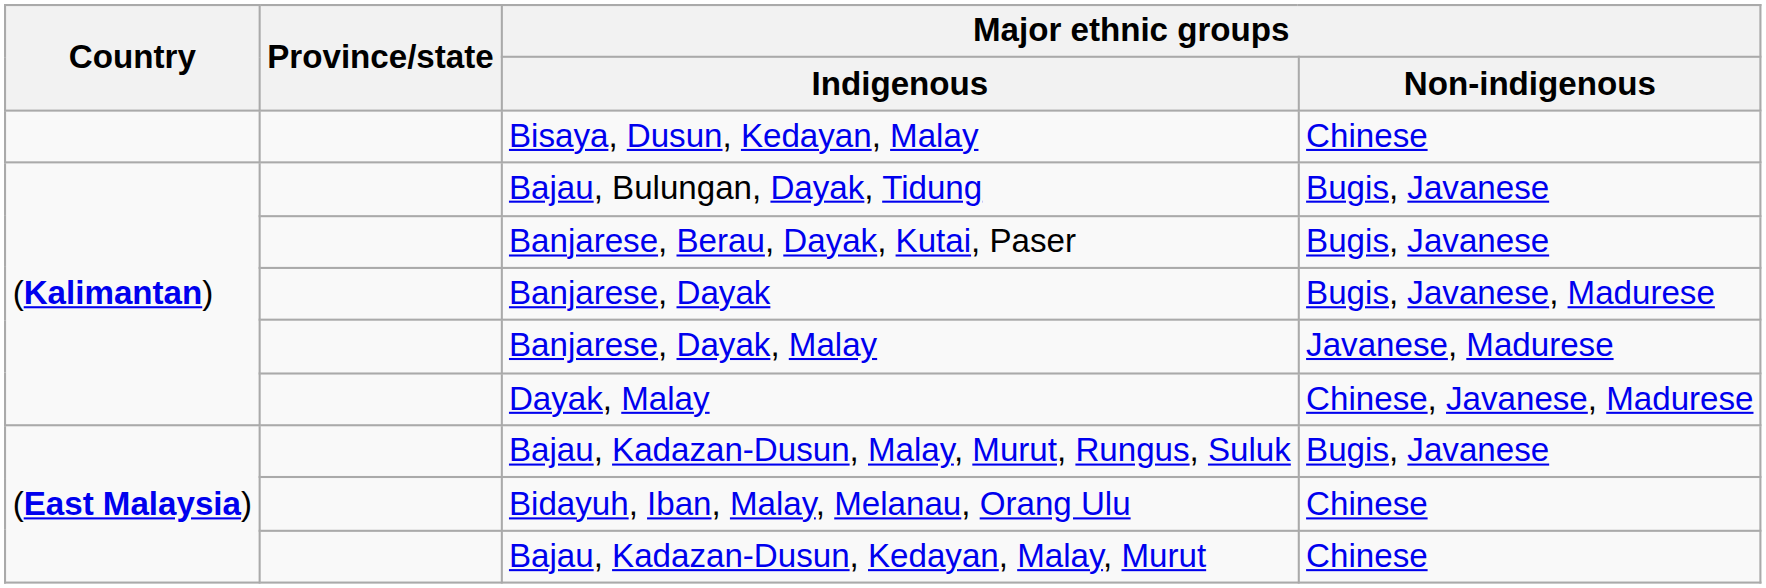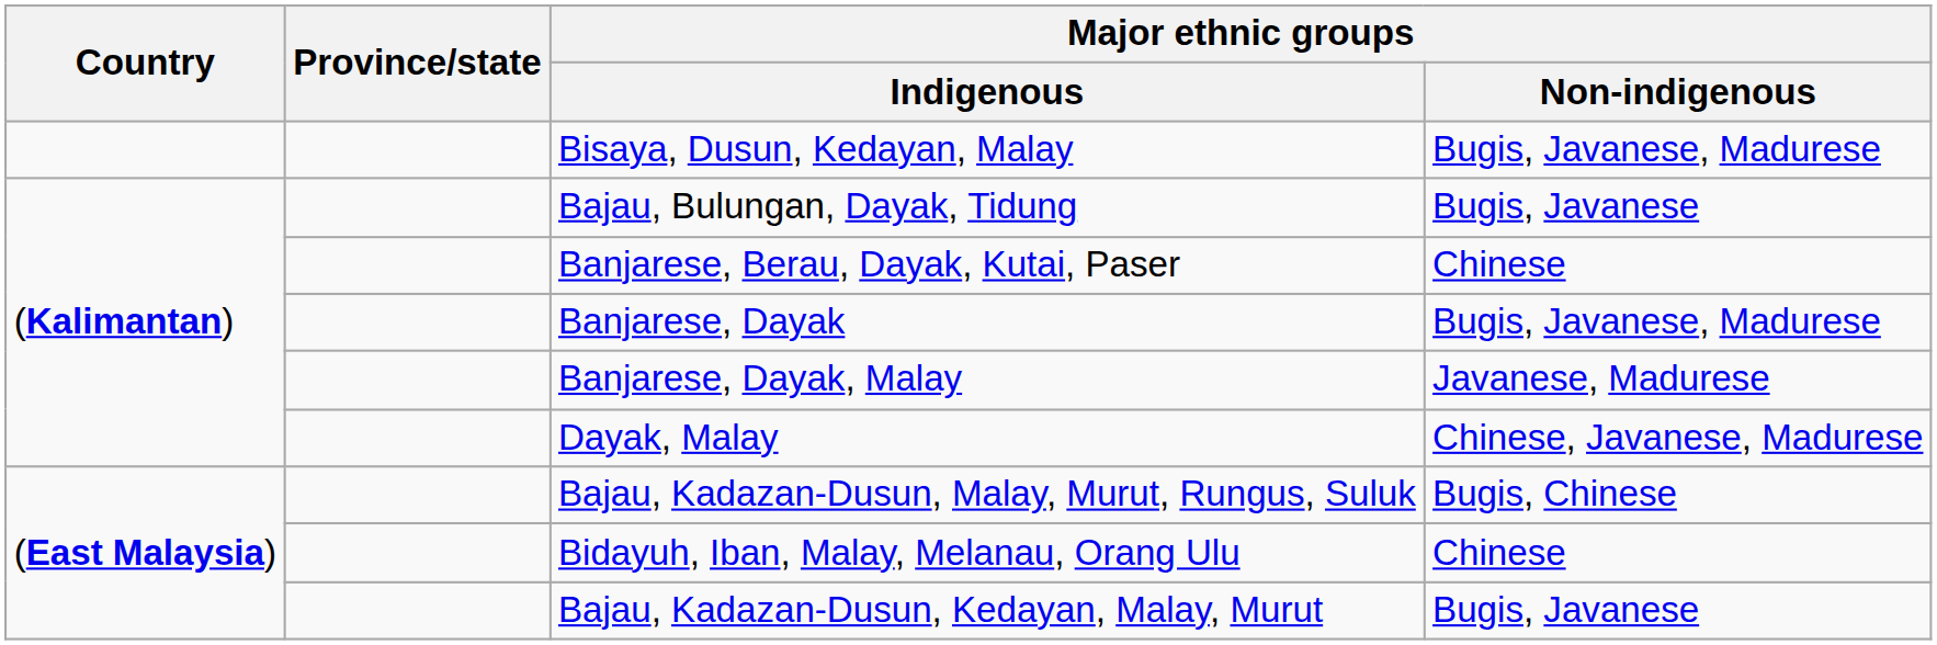 <table class="wikitable">
 <tr>
 <th rowspan="2">Country</th>
 <th rowspan="2">Province/state</th>
 <th colspan="2">Major ethnic groups</th>
 </tr>
 <tr>
 <th><strong>Indigenous</strong></th>
 <th><strong>Non-indigenous</strong></th>
 </tr>
 <tr>
 <td><strong></strong></td>
 <td></td>
 <td><a href='#'>Bisaya</a>, <a href='#'>Dusun</a>, <a href='#'>Kedayan</a>, <a href='#'>Malay</a></td>
-<td><a href='#'>Chinese</a></td>
+<td><a href='#'>Bugis</a>, <a href='#'>Javanese</a>, <a href='#'>Madurese</a></td>
 </tr>
 <tr>
 <td rowspan="5"><strong></strong> (<strong><a href='#'>Kalimantan</a></strong>)</td>
 <td></td>
 <td><a href='#'>Bajau</a>, Bulungan, <a href='#'>Dayak</a>, <a href='#'>Tidung</a></td>
 <td><a href='#'>Bugis</a>, <a href='#'>Javanese</a></td>
 </tr>
 <tr>
 <td></td>
 <td><a href='#'>Banjarese</a>, <a href='#'>Berau</a>, <a href='#'>Dayak</a>, <a href='#'>Kutai</a>, Paser</td>
-<td><a href='#'>Bugis</a>, <a href='#'>Javanese</a></td>
+<td><a href='#'>Chinese</a></td>
 </tr>
 <tr>
 <td></td>
 <td><a href='#'>Banjarese</a>, <a href='#'>Dayak</a></td>
 <td><a href='#'>Bugis</a>, <a href='#'>Javanese</a>, <a href='#'>Madurese</a></td>
 </tr>
 <tr>
 <td></td>
 <td><a href='#'>Banjarese</a>, <a href='#'>Dayak</a>, <a href='#'>Malay</a></td>
 <td><a href='#'>Javanese</a>, <a href='#'>Madurese</a></td>
 </tr>
 <tr>
 <td></td>
 <td><a href='#'>Dayak</a>, <a href='#'>Malay</a></td>
 <td><a href='#'>Chinese</a>, <a href='#'>Javanese</a>, <a href='#'>Madurese</a></td>
 </tr>
 <tr>
 <td rowspan="3"><strong></strong> (<strong><a href='#'>East Malaysia</a></strong>)</td>
 <td></td>
 <td><a href='#'>Bajau</a>, <a href='#'>Kadazan-Dusun</a>, <a href='#'>Malay</a>, <a href='#'>Murut</a>, <a href='#'>Rungus</a>,  <a href='#'>Suluk</a></td>
-<td><a href='#'>Bugis</a>, <a href='#'>Javanese</a></td>
+<td><a href='#'>Bugis</a>, <a href='#'>Chinese</a></td>
 </tr>
 <tr>
 <td></td>
 <td><a href='#'>Bidayuh</a>, <a href='#'>Iban</a>, <a href='#'>Malay</a>, <a href='#'>Melanau</a>, <a href='#'>Orang Ulu</a></td>
 <td><a href='#'>Chinese</a></td>
 </tr>
 <tr>
 <td></td>
 <td><a href='#'>Bajau</a>, <a href='#'>Kadazan-Dusun</a>, <a href='#'>Kedayan</a>, <a href='#'>Malay</a>, <a href='#'>Murut</a></td>
-<td><a href='#'>Chinese</a></td>
+<td><a href='#'>Bugis</a>, <a href='#'>Javanese</a></td>
 </tr>
 </table>
